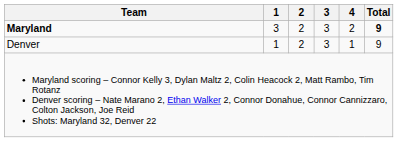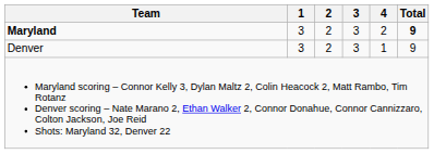 <table class="wikitable" style="text-align:center; max-width:40em">
 <tr>
 <th>Team</th>
 <th style="width:2em">1</th>
 <th style="width:2em">2</th>
 <th style="width:2em">3</th>
 <th style="width:2em">4</th>
 <th style="width:2em">Total</th>
 </tr>
 <tr>
 <td style="text-align:left"><strong>Maryland</strong></td>
 <td>3</td>
 <td>2</td>
 <td>3</td>
 <td>2</td>
 <td><strong>9</strong></td>
 </tr>
 <tr>
 <td style="text-align:left">Denver</td>
-<td>1</td>
+<td>3</td>
 <td>2</td>
 <td>3</td>
 <td>1</td>
 <td>9</td>
 </tr>
 <tr>
 <td colspan=6 style="text-align:left; font-size:88%;"><br><ul><li>Maryland scoring – Connor Kelly 3, Dylan Maltz 2, Colin Heacock 2, Matt Rambo, Tim Rotanz</li><li>Denver scoring – Nate Marano 2, <a href='#'>Ethan Walker</a> 2, Connor Donahue, Connor Cannizzaro, Colton Jackson, Joe Reid</li><li>Shots: Maryland 32, Denver 22</li></ul></td>
 </tr>
 </table>
